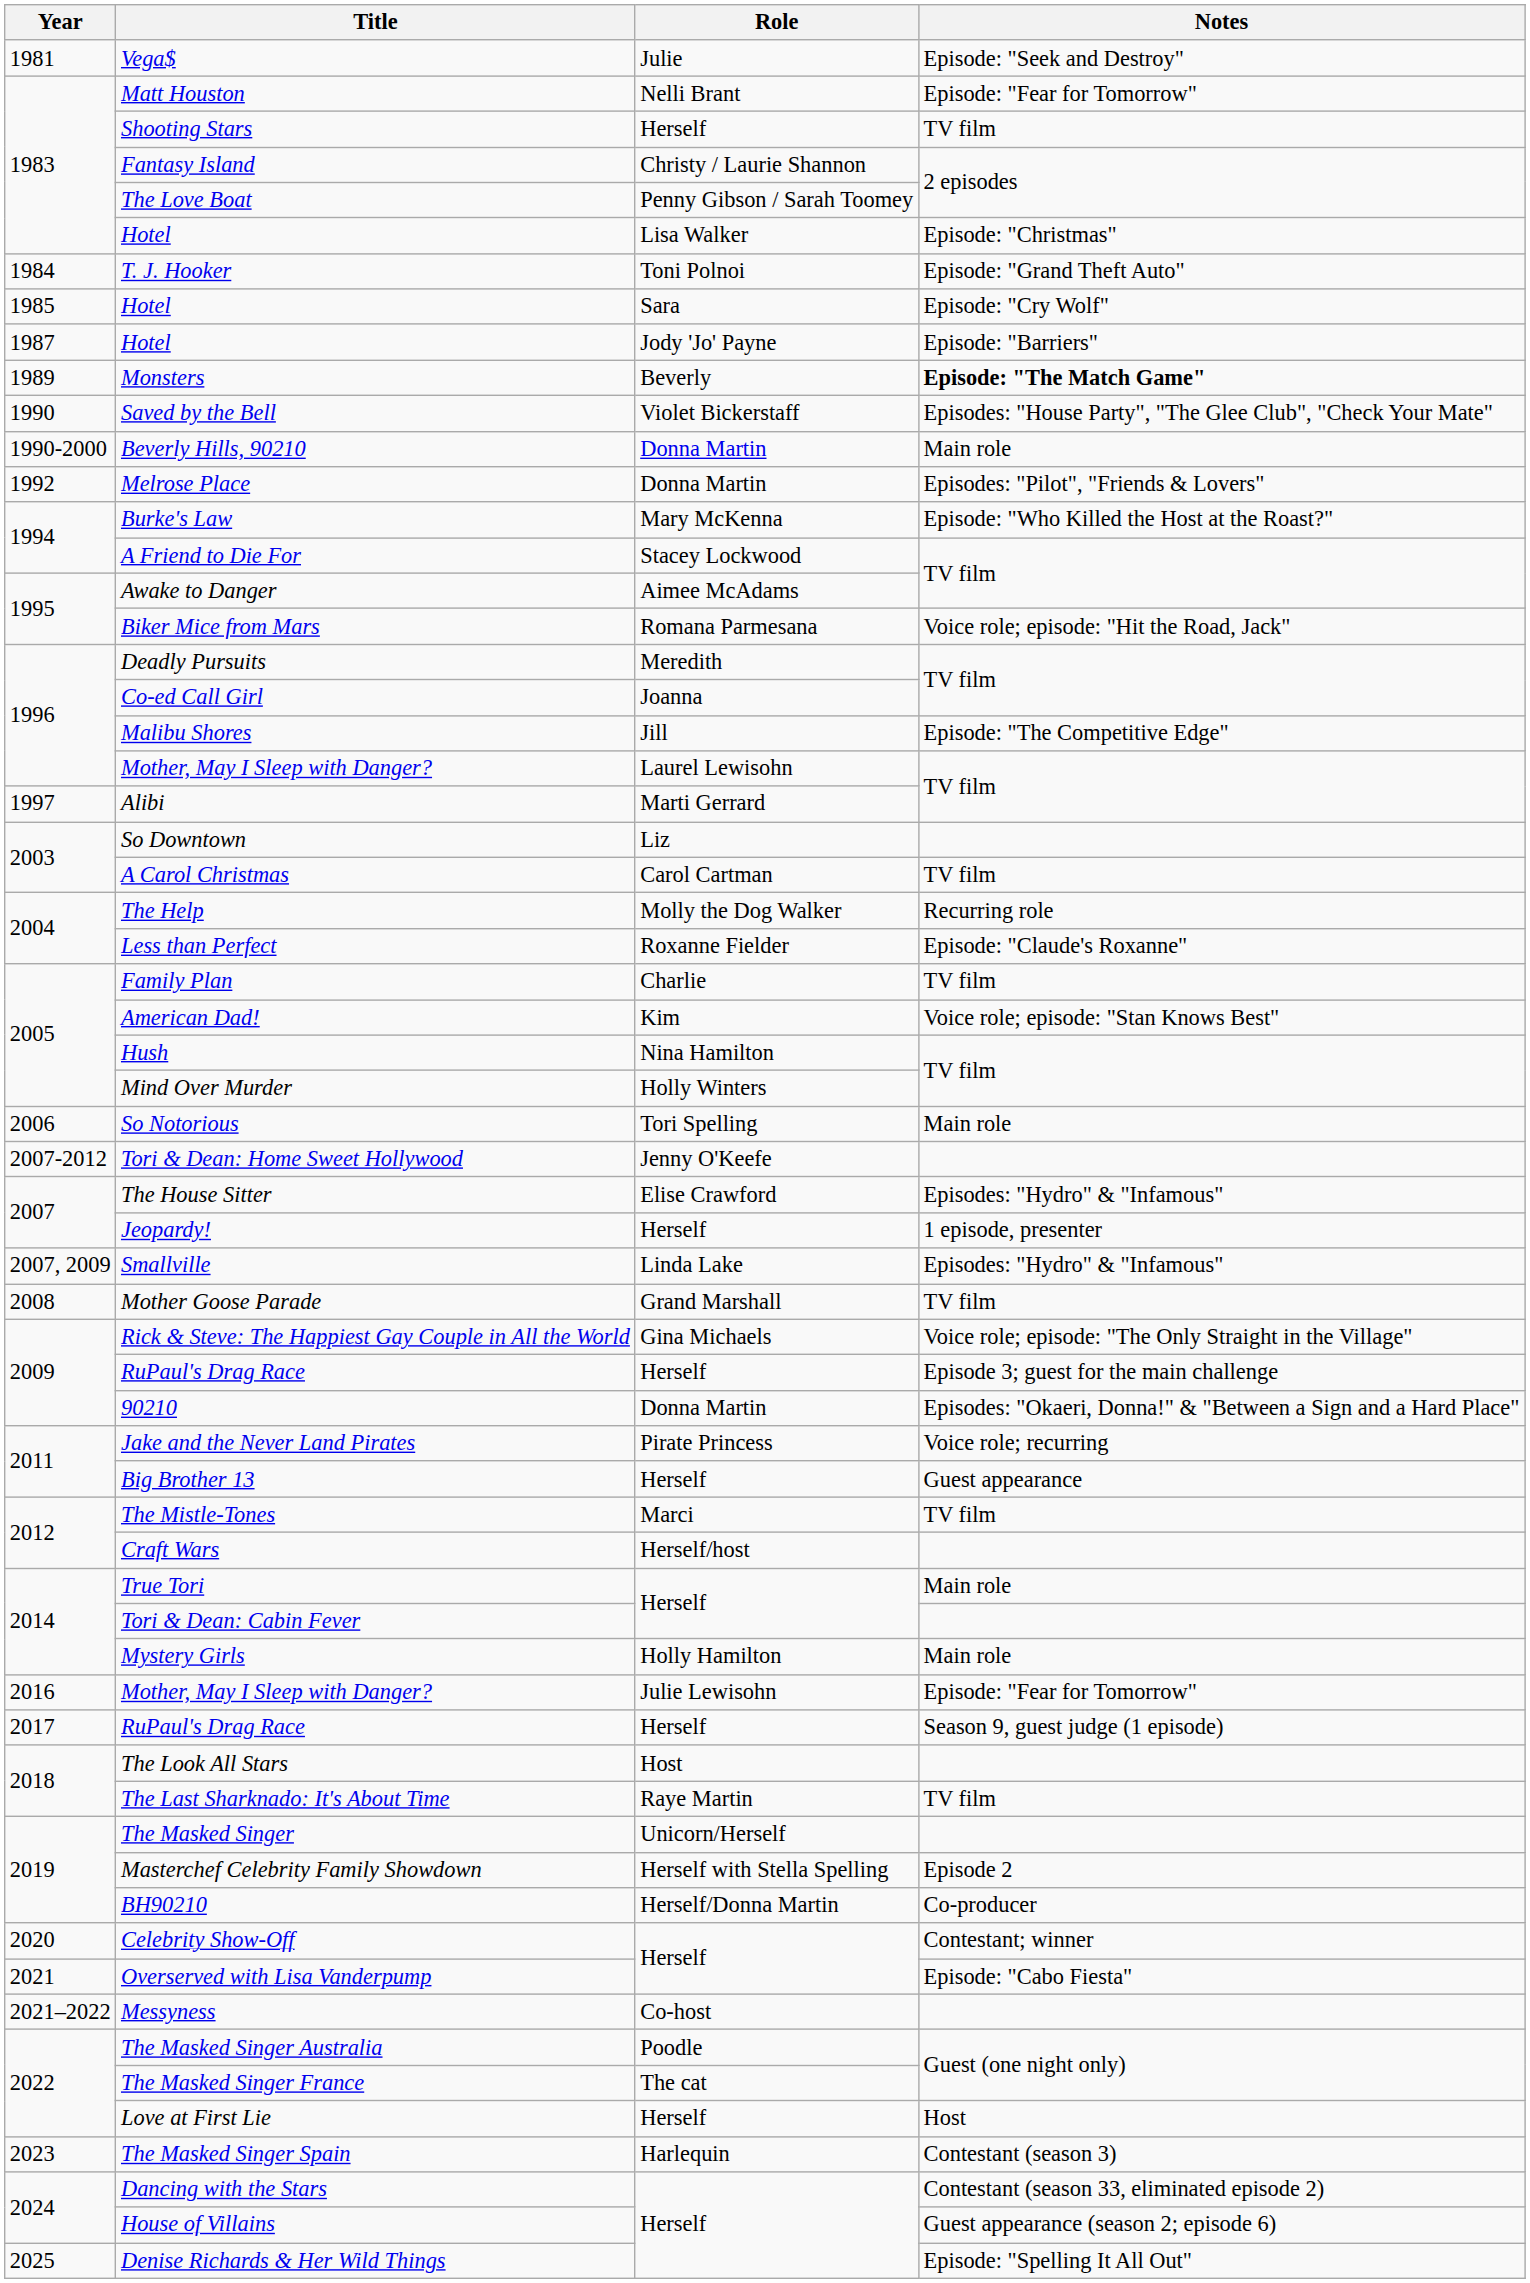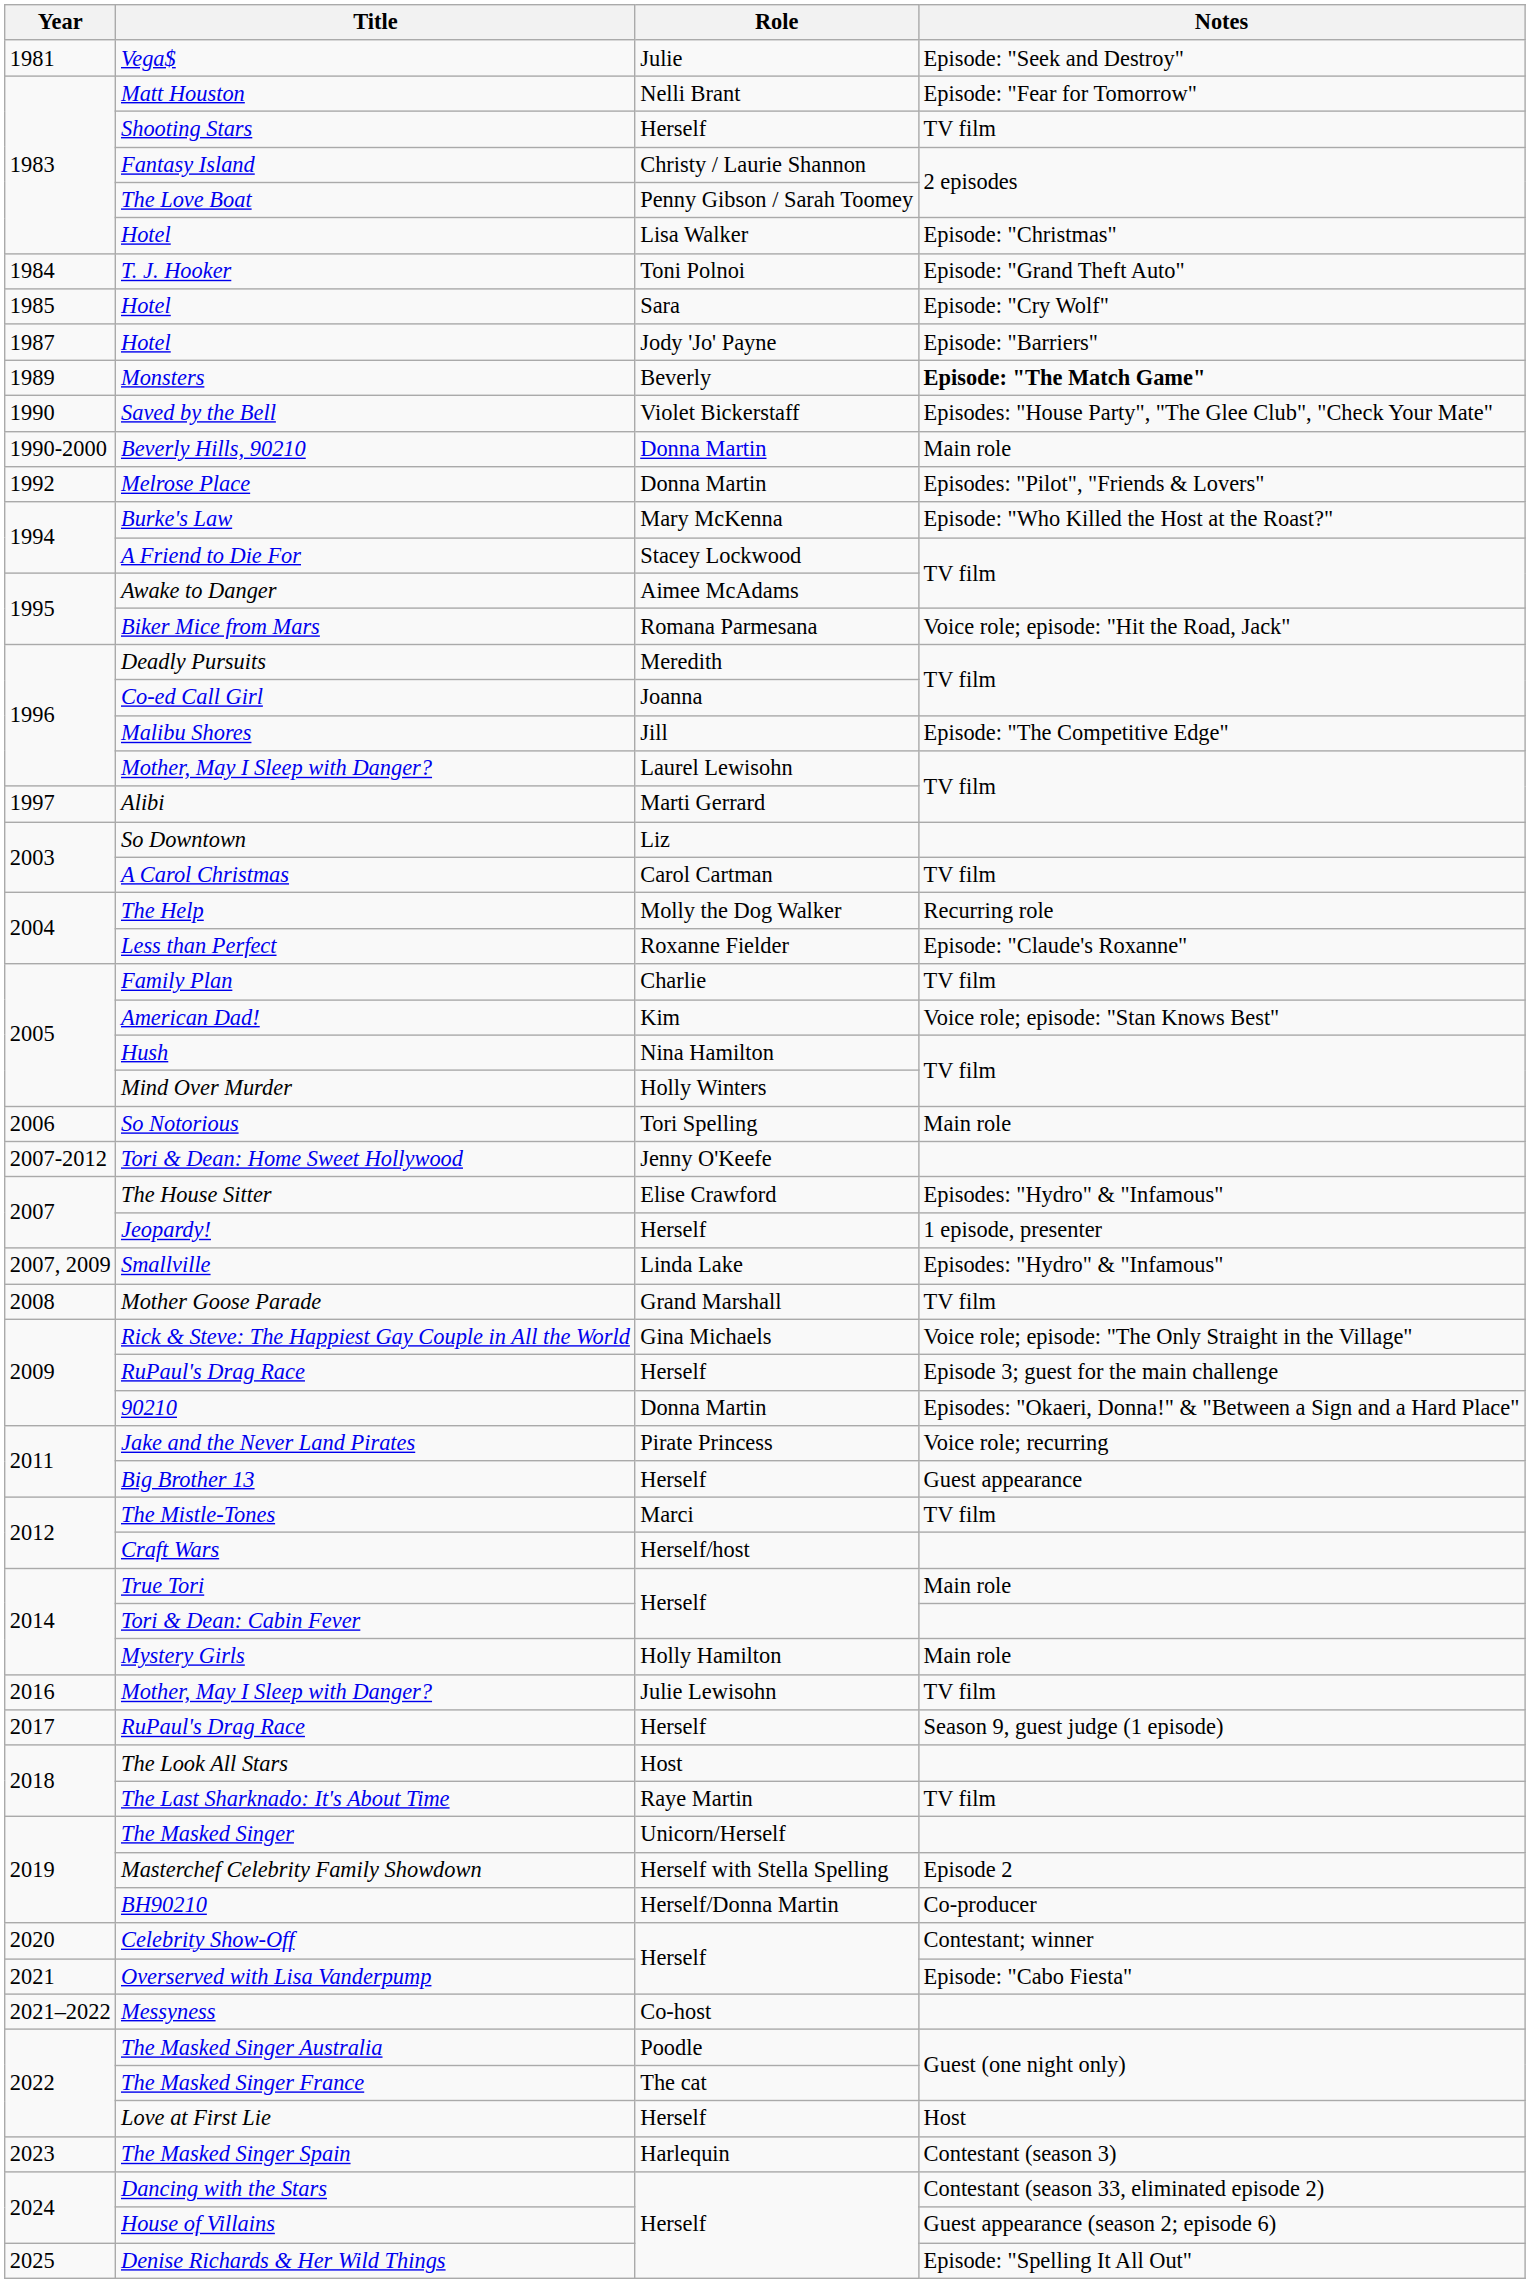 <table class="wikitable sortable">
 <tr>
 <th>Year</th>
 <th>Title</th>
 <th>Role</th>
 <th class="unsortable">Notes</th>
 </tr>
 <tr>
 <td>1981</td>
 <td><em><a href='#'>Vega$</a></em></td>
 <td>Julie</td>
 <td>Episode: "Seek and Destroy"</td>
 </tr>
 <tr>
 <td rowspan=5>1983</td>
 <td><em><a href='#'>Matt Houston</a></em></td>
 <td>Nelli Brant</td>
 <td>Episode: "Fear for Tomorrow"</td>
 </tr>
 <tr>
 <td><em><a href='#'>Shooting Stars</a></em></td>
 <td>Herself</td>
 <td>TV film</td>
 </tr>
 <tr>
 <td><em><a href='#'>Fantasy Island</a></em></td>
 <td>Christy / Laurie Shannon</td>
 <td rowspan=2>2 episodes</td>
 </tr>
 <tr>
 <td><em><a href='#'>The Love Boat</a></em></td>
 <td>Penny Gibson / Sarah Toomey</td>
 </tr>
 <tr>
 <td><em><a href='#'>Hotel</a></em></td>
 <td>Lisa Walker</td>
 <td>Episode: "Christmas"</td>
 </tr>
 <tr>
 <td>1984</td>
 <td><em><a href='#'>T. J. Hooker</a></em></td>
 <td>Toni Polnoi</td>
 <td>Episode: "Grand Theft Auto"</td>
 </tr>
 <tr>
 <td>1985</td>
 <td><em><a href='#'>Hotel</a></em></td>
 <td>Sara</td>
 <td>Episode: "Cry Wolf"</td>
 </tr>
 <tr>
 <td>1987</td>
 <td><em><a href='#'>Hotel</a></em></td>
 <td>Jody 'Jo' Payne</td>
 <td>Episode: "Barriers"</td>
 </tr>
 <tr>
 <td>1989</td>
 <td><em><a href='#'>Monsters</a></em></td>
 <td>Beverly</td>
 <td><strong>Episode: "The Match Game"</strong></td>
 </tr>
 <tr>
 <td>1990</td>
 <td><em><a href='#'>Saved by the Bell</a></em></td>
 <td>Violet Bickerstaff</td>
 <td>Episodes: "House Party", "The Glee Club", "Check Your Mate"</td>
 </tr>
 <tr>
 <td>1990-2000</td>
 <td><em><a href='#'>Beverly Hills, 90210</a></em></td>
 <td><a href='#'>Donna Martin</a></td>
 <td>Main role</td>
 </tr>
 <tr>
 <td>1992</td>
 <td><em><a href='#'>Melrose Place</a></em></td>
 <td>Donna Martin</td>
 <td>Episodes: "Pilot", "Friends & Lovers"</td>
 </tr>
 <tr>
 <td rowspan=2>1994</td>
 <td><em><a href='#'>Burke's Law</a></em></td>
 <td>Mary McKenna</td>
 <td>Episode: "Who Killed the Host at the Roast?"</td>
 </tr>
 <tr>
 <td><em><a href='#'>A Friend to Die For</a></em></td>
 <td>Stacey Lockwood</td>
 <td rowspan=2>TV film</td>
 </tr>
 <tr>
 <td rowspan=2>1995</td>
 <td><em>Awake to Danger</em></td>
 <td>Aimee McAdams</td>
 </tr>
 <tr>
 <td><em><a href='#'>Biker Mice from Mars</a></em></td>
 <td>Romana Parmesana</td>
 <td>Voice role; episode: "Hit the Road, Jack"</td>
 </tr>
 <tr>
 <td rowspan=4>1996</td>
 <td><em>Deadly Pursuits</em></td>
 <td>Meredith</td>
 <td rowspan=2>TV film</td>
 </tr>
 <tr>
 <td><em><a href='#'>Co-ed Call Girl</a></em></td>
 <td>Joanna</td>
 </tr>
 <tr>
 <td><em><a href='#'>Malibu Shores</a></em></td>
 <td>Jill</td>
 <td>Episode: "The Competitive Edge"</td>
 </tr>
 <tr>
 <td><em><a href='#'>Mother, May I Sleep with Danger?</a></em></td>
 <td>Laurel Lewisohn</td>
 <td rowspan=2>TV film</td>
 </tr>
 <tr>
 <td>1997</td>
 <td><em>Alibi</em></td>
 <td>Marti Gerrard</td>
 </tr>
 <tr>
 <td rowspan=2>2003</td>
 <td><em>So Downtown</em></td>
 <td>Liz</td>
 <td></td>
 </tr>
 <tr>
 <td><em><a href='#'>A Carol Christmas</a></em></td>
 <td>Carol Cartman</td>
 <td>TV film</td>
 </tr>
 <tr>
 <td rowspan=2>2004</td>
 <td><em><a href='#'>The Help</a></em></td>
 <td>Molly the Dog Walker</td>
 <td>Recurring role</td>
 </tr>
 <tr>
 <td><em><a href='#'>Less than Perfect</a></em></td>
 <td>Roxanne Fielder</td>
 <td>Episode: "Claude's Roxanne"</td>
 </tr>
 <tr>
 <td rowspan=4>2005</td>
 <td><em><a href='#'>Family Plan</a></em></td>
 <td>Charlie</td>
 <td>TV film</td>
 </tr>
 <tr>
 <td><em><a href='#'>American Dad!</a></em></td>
 <td>Kim</td>
 <td>Voice role; episode: "Stan Knows Best"</td>
 </tr>
 <tr>
 <td><em><a href='#'>Hush</a></em></td>
 <td>Nina Hamilton</td>
 <td rowspan=2>TV film</td>
 </tr>
 <tr>
 <td><em>Mind Over Murder</em></td>
 <td>Holly Winters</td>
 </tr>
 <tr>
 <td>2006</td>
 <td><em><a href='#'>So Notorious</a></em></td>
 <td>Tori Spelling</td>
 <td>Main role</td>
 </tr>
 <tr>
 <td>2007-2012</td>
 <td><em><a href='#'>Tori & Dean: Home Sweet Hollywood</a></em></td>
 <td>Jenny O'Keefe</td>
 <td></td>
 </tr>
 <tr>
 <td rowspan=2>2007</td>
 <td><em>The House Sitter</em></td>
 <td>Elise Crawford</td>
 <td>Episodes: "Hydro" & "Infamous"</td>
 </tr>
 <tr>
 <td><em><a href='#'>Jeopardy!</a></em></td>
 <td>Herself</td>
 <td>1 episode, presenter</td>
 </tr>
 <tr>
 <td>2007, 2009</td>
 <td><em><a href='#'>Smallville</a></em></td>
 <td>Linda Lake</td>
 <td>Episodes: "Hydro" & "Infamous"</td>
 </tr>
 <tr>
 <td>2008</td>
 <td><em>Mother Goose Parade</em></td>
 <td>Grand Marshall</td>
 <td>TV film</td>
 </tr>
 <tr>
 <td rowspan=3>2009</td>
 <td><em><a href='#'>Rick & Steve: The Happiest Gay Couple in All the World</a></em></td>
 <td>Gina Michaels</td>
 <td>Voice role; episode: "The Only Straight in the Village"</td>
 </tr>
 <tr>
 <td><em><a href='#'>RuPaul's Drag Race</a></em></td>
 <td>Herself</td>
 <td>Episode 3; guest for the main challenge</td>
 </tr>
 <tr>
 <td><em><a href='#'>90210</a></em></td>
 <td>Donna Martin</td>
 <td>Episodes: "Okaeri, Donna!" & "Between a Sign and a Hard Place"</td>
 </tr>
 <tr>
 <td rowspan=2>2011</td>
 <td><em><a href='#'>Jake and the Never Land Pirates</a></em></td>
 <td>Pirate Princess</td>
 <td>Voice role; recurring</td>
 </tr>
 <tr>
 <td><em><a href='#'>Big Brother 13</a></em></td>
 <td>Herself</td>
 <td>Guest appearance</td>
 </tr>
 <tr>
 <td rowspan=2>2012</td>
 <td><em><a href='#'>The Mistle-Tones</a></em></td>
 <td>Marci</td>
 <td>TV film</td>
 </tr>
 <tr>
 <td><em><a href='#'>Craft Wars</a></em></td>
 <td>Herself/host</td>
 <td></td>
 </tr>
 <tr>
 <td rowspan=3>2014</td>
 <td><em><a href='#'>True Tori</a></em></td>
 <td rowspan=2>Herself</td>
 <td>Main role</td>
 </tr>
 <tr>
 <td><em><a href='#'>Tori & Dean: Cabin Fever</a></em></td>
 <td></td>
 </tr>
 <tr>
 <td><em><a href='#'>Mystery Girls</a></em></td>
 <td>Holly Hamilton</td>
 <td>Main role</td>
 </tr>
 <tr>
 <td>2016</td>
 <td><em><a href='#'>Mother, May I Sleep with Danger?</a></em></td>
 <td>Julie Lewisohn</td>
-<td>Episode: "Fear for Tomorrow"</td>
+<td>TV film</td>
 </tr>
 <tr>
 <td>2017</td>
 <td><em><a href='#'>RuPaul's Drag Race</a></em></td>
 <td>Herself</td>
 <td>Season 9, guest judge (1 episode)</td>
 </tr>
 <tr>
 <td rowspan=2>2018</td>
 <td><em>The Look All Stars</em></td>
 <td>Host</td>
 <td></td>
 </tr>
 <tr>
 <td><em><a href='#'>The Last Sharknado: It's About Time</a></em></td>
 <td>Raye Martin</td>
 <td>TV film</td>
 </tr>
 <tr>
 <td rowspan=3>2019</td>
 <td><em><a href='#'>The Masked Singer</a></em></td>
 <td>Unicorn/Herself</td>
 <td></td>
 </tr>
 <tr>
 <td><em>Masterchef Celebrity Family Showdown</em></td>
 <td>Herself with Stella Spelling</td>
 <td>Episode 2</td>
 </tr>
 <tr>
 <td><em><a href='#'>BH90210</a></em></td>
 <td>Herself/Donna Martin</td>
 <td>Co-producer</td>
 </tr>
 <tr>
 <td>2020</td>
 <td><em><a href='#'>Celebrity Show-Off</a></em></td>
 <td rowspan=2>Herself</td>
 <td>Contestant; winner</td>
 </tr>
 <tr>
 <td>2021</td>
 <td><em><a href='#'>Overserved with Lisa Vanderpump</a></em></td>
 <td>Episode: "Cabo Fiesta"</td>
 </tr>
 <tr>
 <td>2021–2022</td>
 <td><em><a href='#'>Messyness</a></em></td>
 <td>Co-host</td>
 <td></td>
 </tr>
 <tr>
 <td rowspan=3>2022</td>
 <td><em><a href='#'>The Masked Singer Australia</a></em></td>
 <td>Poodle</td>
 <td rowspan=2>Guest (one night only)</td>
 </tr>
 <tr>
 <td><em><a href='#'>The Masked Singer France</a></em></td>
 <td>The cat</td>
 </tr>
 <tr>
 <td><em>Love at First Lie</em></td>
 <td>Herself</td>
 <td>Host</td>
 </tr>
 <tr>
 <td>2023</td>
 <td><em><a href='#'>The Masked Singer Spain</a></em></td>
 <td>Harlequin</td>
 <td>Contestant (season 3)</td>
 </tr>
 <tr>
 <td rowspan=2>2024</td>
 <td><em><a href='#'>Dancing with the Stars</a></em></td>
 <td rowspan=3>Herself</td>
 <td>Contestant (season 33, eliminated episode 2)</td>
 </tr>
 <tr>
 <td><em><a href='#'>House of Villains</a></em></td>
 <td>Guest appearance (season 2; episode 6)</td>
 </tr>
 <tr>
 <td>2025</td>
 <td><em><a href='#'>Denise Richards & Her Wild Things</a></em></td>
 <td>Episode: "Spelling It All Out"</td>
 </tr>
 </table>
